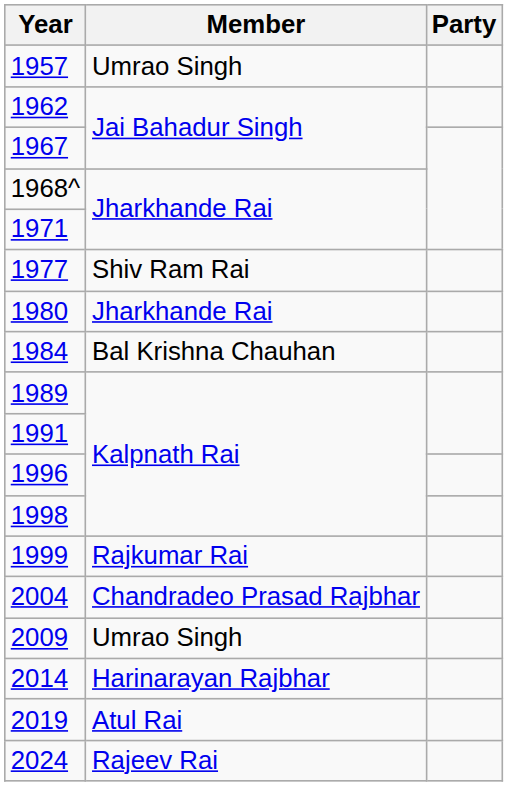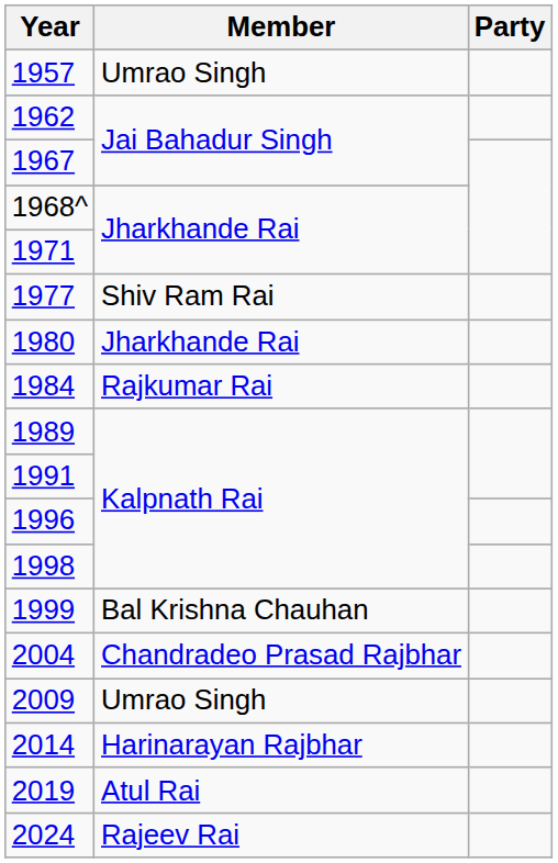 <table class="wikitable sortable">
 <tr>
 <th>Year</th>
 <th>Member</th>
 <th colspan="2">Party</th>
 </tr>
 <tr>
 <td><a href='#'>1957</a></td>
 <td>Umrao Singh</td>
 <td></td>
 </tr>
 <tr>
 <td><a href='#'>1962</a></td>
 <td rowspan="2"><a href='#'>Jai Bahadur Singh</a></td>
 <td></td>
 </tr>
 <tr>
 <td><a href='#'>1967</a></td>
 </tr>
 <tr>
 <td>1968^</td>
 <td rowspan="2"><a href='#'>Jharkhande Rai</a></td>
 </tr>
 <tr>
 <td><a href='#'>1971</a></td>
 </tr>
 <tr>
 <td><a href='#'>1977</a></td>
 <td>Shiv Ram Rai</td>
 <td></td>
 </tr>
 <tr>
 <td><a href='#'>1980</a></td>
 <td><a href='#'>Jharkhande Rai</a></td>
 <td></td>
 </tr>
 <tr>
 <td><a href='#'>1984</a></td>
-<td>Bal Krishna Chauhan</td>
+<td><a href='#'>Rajkumar Rai</a></td>
 <td></td>
 </tr>
 <tr>
 <td><a href='#'>1989</a></td>
 <td rowspan="4"><a href='#'>Kalpnath Rai</a></td>
 </tr>
 <tr>
 <td><a href='#'>1991</a></td>
 </tr>
 <tr>
 <td><a href='#'>1996</a></td>
 <td></td>
 </tr>
 <tr>
 <td><a href='#'>1998</a></td>
 <td></td>
 </tr>
 <tr>
 <td><a href='#'>1999</a></td>
-<td><a href='#'>Rajkumar Rai</a></td>
+<td>Bal Krishna Chauhan</td>
 <td></td>
 </tr>
 <tr>
 <td><a href='#'>2004</a></td>
 <td><a href='#'>Chandradeo Prasad Rajbhar</a></td>
 <td></td>
 </tr>
 <tr>
 <td><a href='#'>2009</a></td>
 <td>Umrao Singh</td>
 <td></td>
 </tr>
 <tr>
 <td><a href='#'>2014</a></td>
 <td><a href='#'>Harinarayan Rajbhar</a></td>
 <td></td>
 </tr>
 <tr>
 <td><a href='#'>2019</a></td>
 <td><a href='#'>Atul Rai</a></td>
 <td></td>
 </tr>
 <tr>
 <td><a href='#'>2024</a></td>
 <td><a href='#'>Rajeev Rai</a></td>
 <td></td>
 </tr>
 </table>
